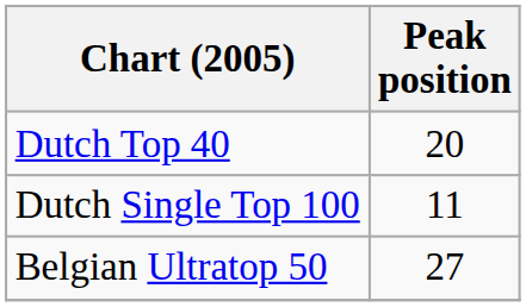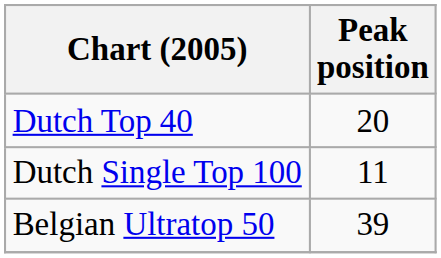 <table class="wikitable">
 <tr>
 <th align="left">Chart (2005)</th>
 <th align="left">Peak<br>position</th>
 </tr>
 <tr>
 <td align="left"><a href='#'>Dutch Top 40</a></td>
 <td align="center">20</td>
 </tr>
 <tr>
 <td align="left">Dutch <a href='#'>Single Top 100</a></td>
 <td align="center">11</td>
 </tr>
 <tr>
 <td align="left">Belgian <a href='#'>Ultratop 50</a></td>
-<td align="center">27</td>
+<td align="center">39</td>
 </tr>
 <tr>
 </tr>
 </table>
